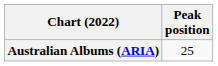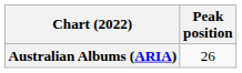 <table class="wikitable plainrowheaders" style="text-align:center">
 <tr>
 <th scope="col">Chart (2022)</th>
 <th scope="col">Peak<br>position</th>
 </tr>
 <tr>
 <th scope="row">Australian Albums (<a href='#'>ARIA</a>)</th>
-<td>25</td>
+<td>26</td>
 </tr>
 </table>
